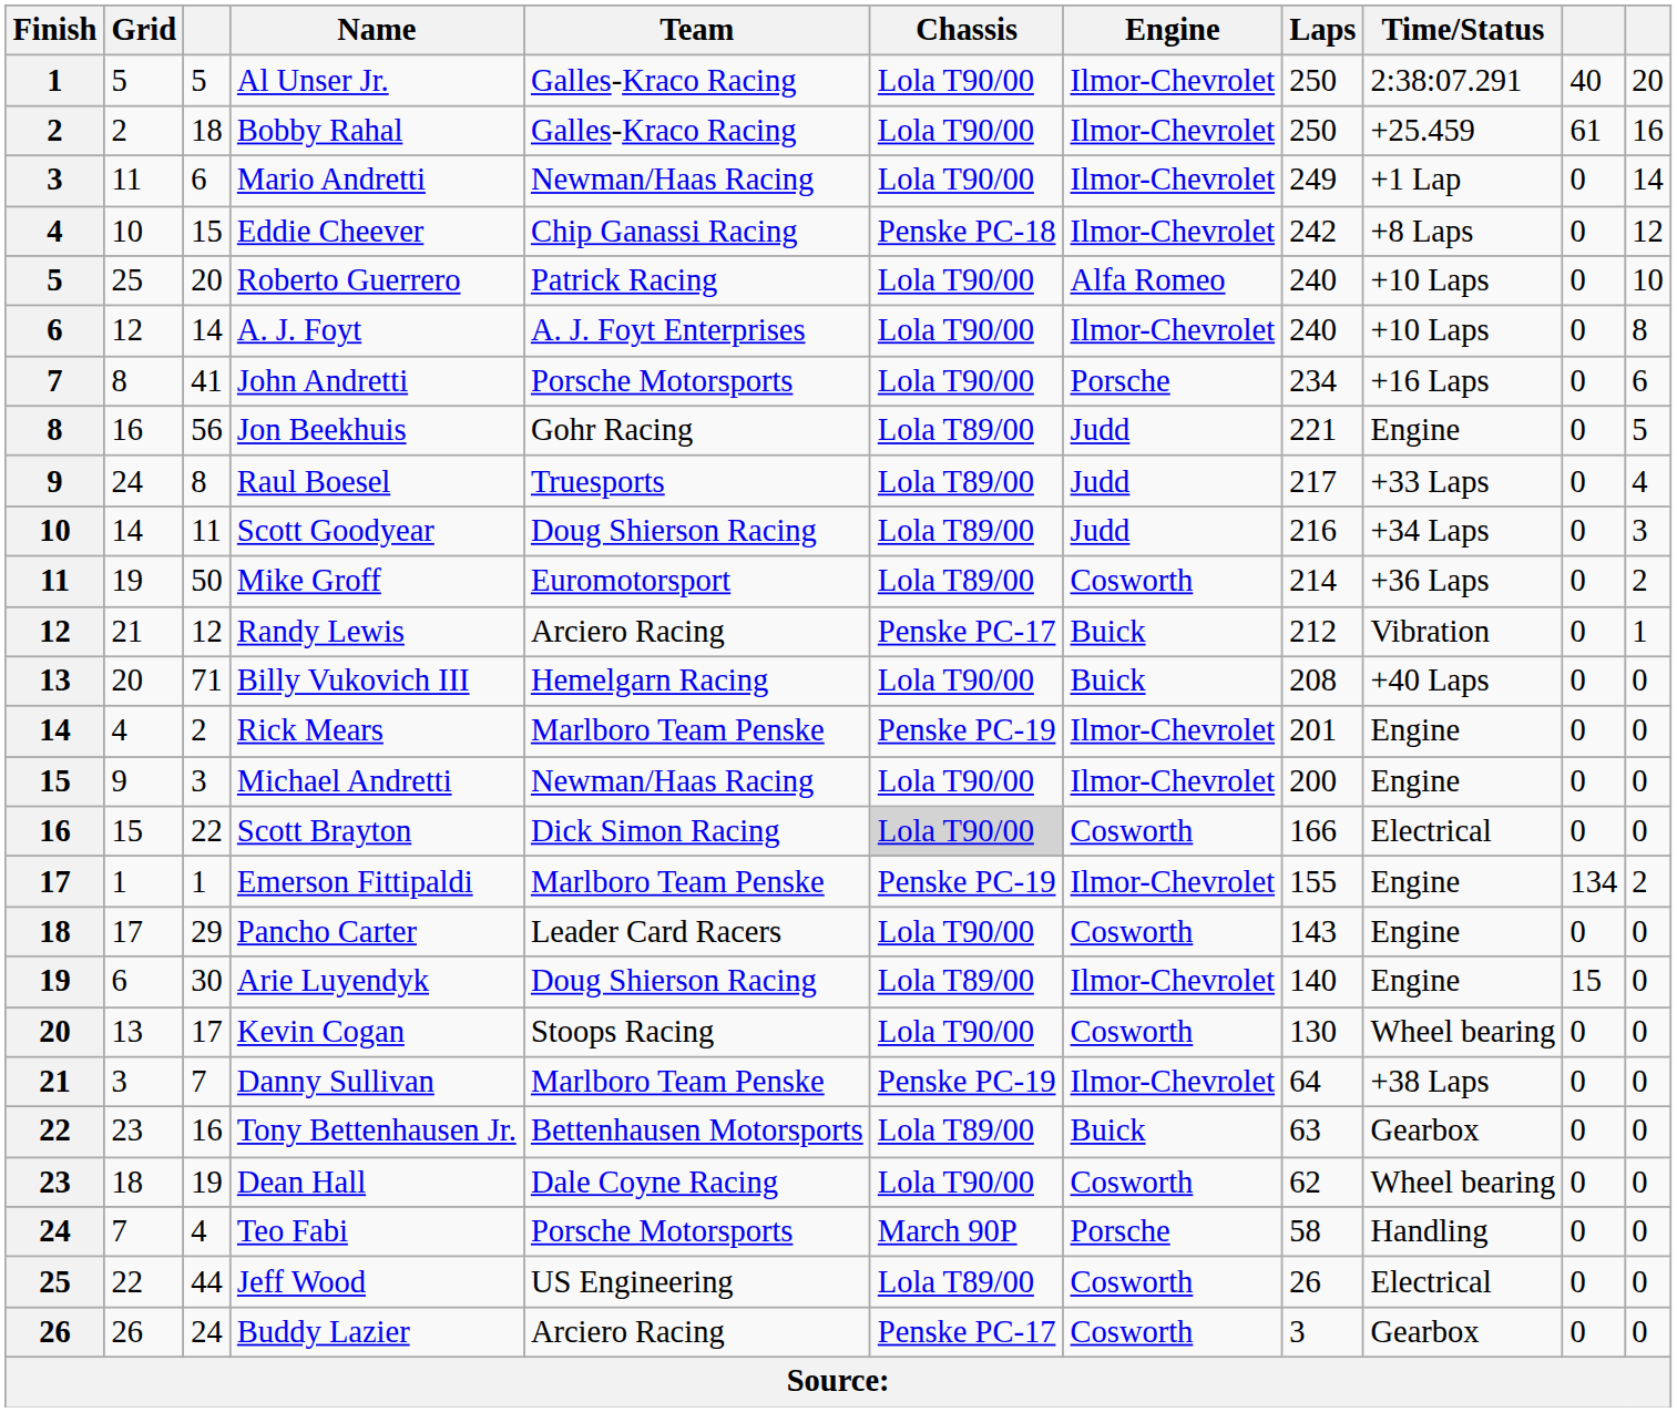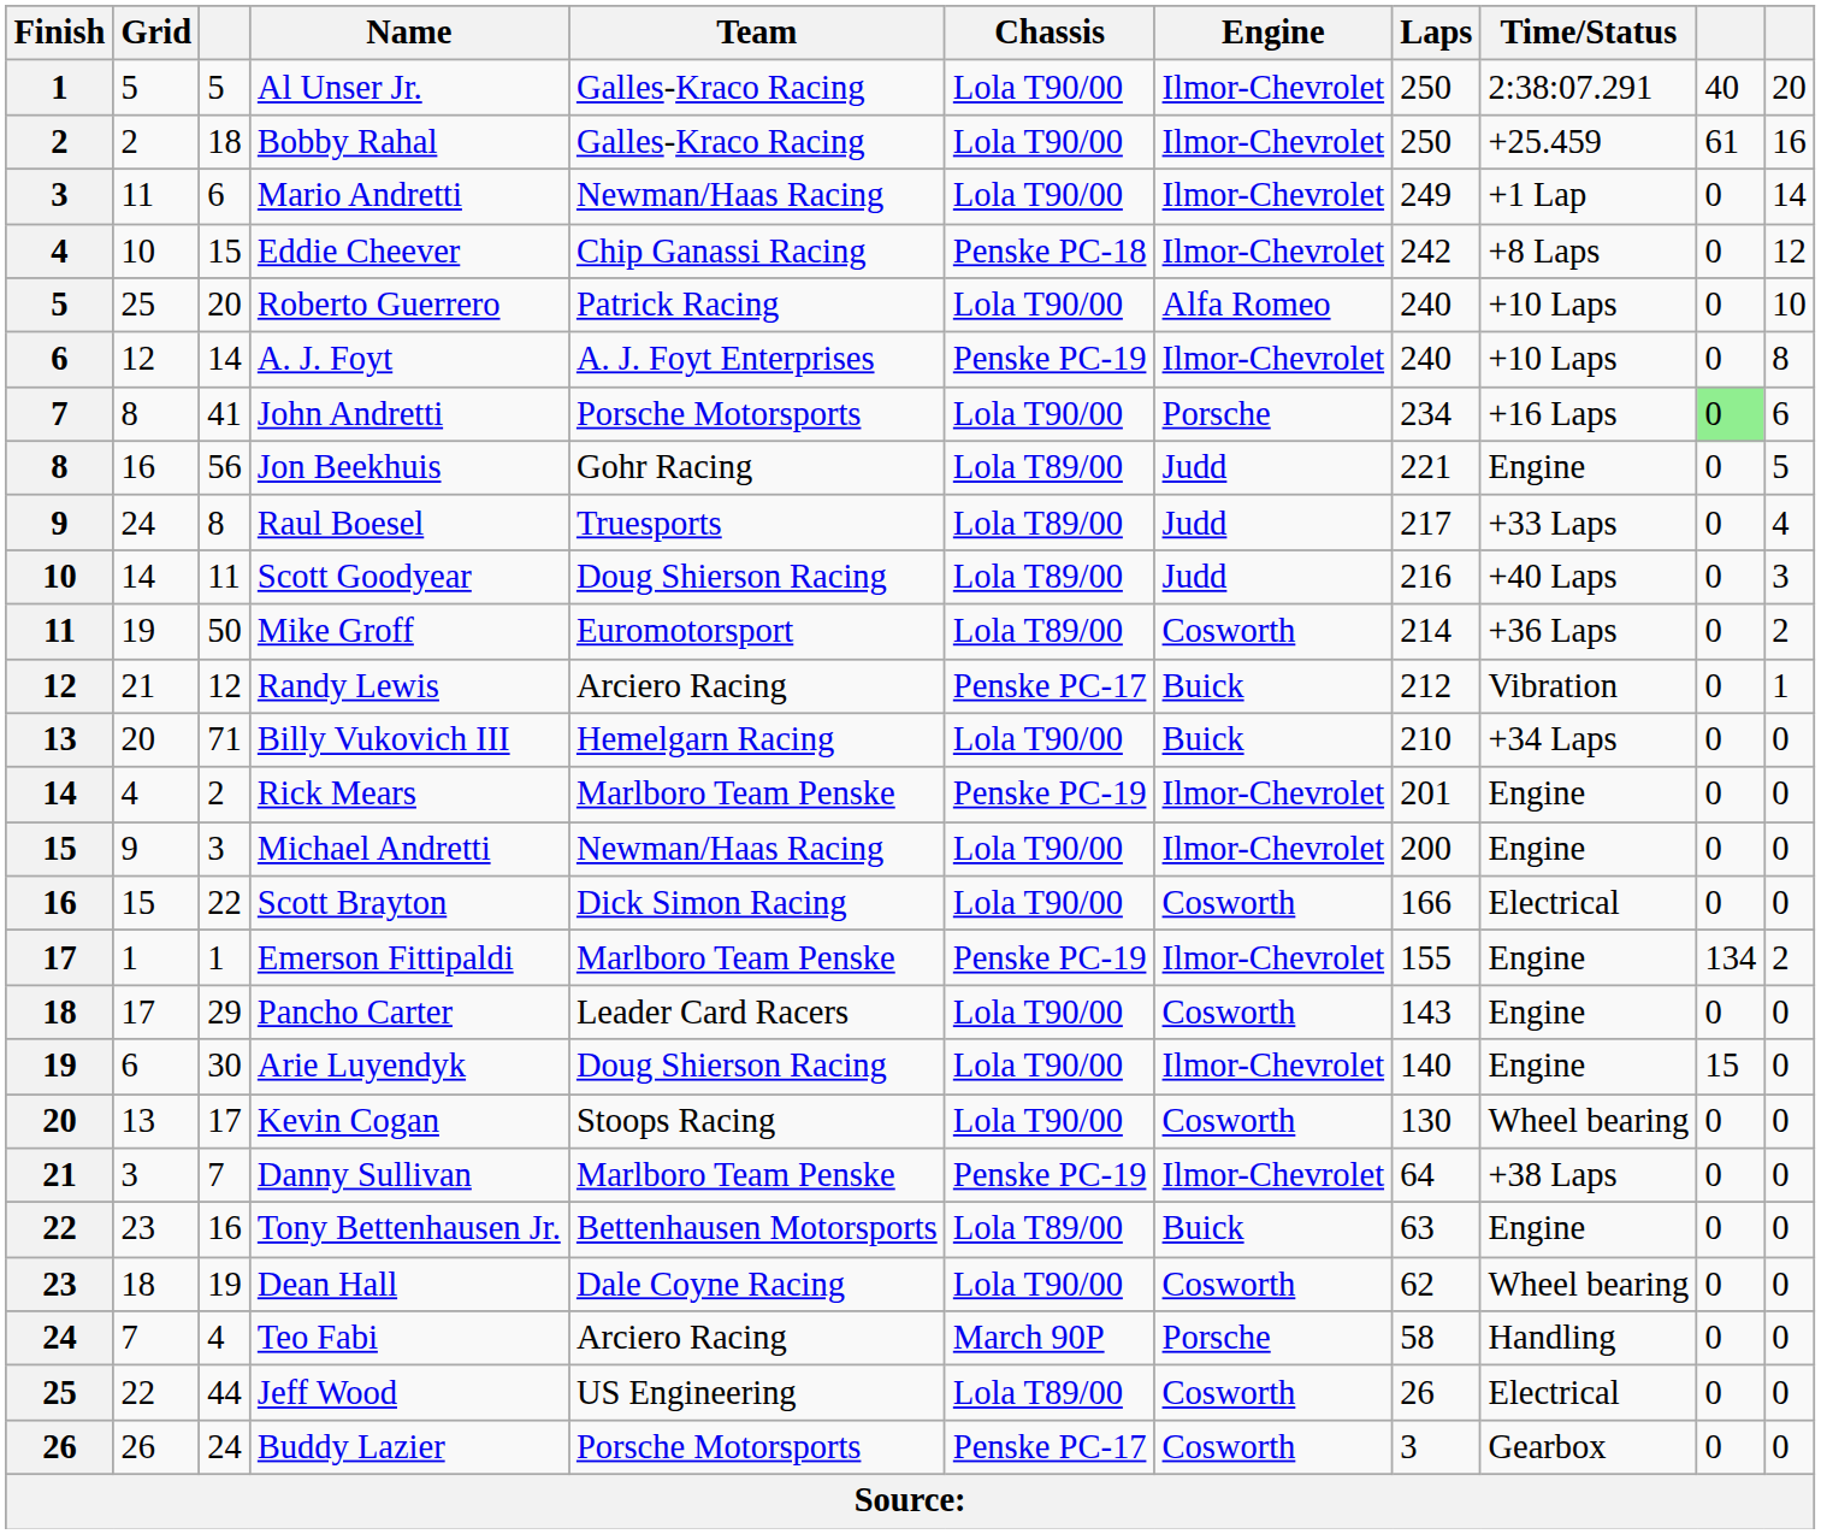 <table class="wikitable">
 <tr>
 <th>Finish</th>
 <th>Grid</th>
 <th></th>
 <th>Name</th>
 <th>Team</th>
 <th>Chassis</th>
 <th>Engine</th>
 <th>Laps</th>
 <th>Time/Status</th>
 <th></th>
 <th></th>
 </tr>
 <tr>
 <th>1</th>
 <td>5</td>
 <td>5</td>
 <td> <a href='#'>Al Unser Jr.</a></td>
 <td><a href='#'>Galles</a>-<a href='#'>Kraco Racing</a></td>
 <td><a href='#'>Lola T90/00</a></td>
 <td><a href='#'>Ilmor-Chevrolet</a></td>
 <td>250</td>
 <td>2:38:07.291</td>
 <td>40</td>
 <td>20</td>
 </tr>
 <tr>
 <th>2</th>
 <td>2</td>
 <td>18</td>
 <td> <a href='#'>Bobby Rahal</a></td>
 <td><a href='#'>Galles</a>-<a href='#'>Kraco Racing</a></td>
 <td><a href='#'>Lola T90/00</a></td>
 <td><a href='#'>Ilmor-Chevrolet</a></td>
 <td>250</td>
 <td>+25.459</td>
 <td>61</td>
 <td>16</td>
 </tr>
 <tr>
 <th>3</th>
 <td>11</td>
 <td>6</td>
 <td> <a href='#'>Mario Andretti</a></td>
 <td><a href='#'>Newman/Haas Racing</a></td>
 <td><a href='#'>Lola T90/00</a></td>
 <td><a href='#'>Ilmor-Chevrolet</a></td>
 <td>249</td>
 <td>+1 Lap</td>
 <td>0</td>
 <td>14</td>
 </tr>
 <tr>
 <th>4</th>
 <td>10</td>
 <td>15</td>
 <td> <a href='#'>Eddie Cheever</a></td>
 <td><a href='#'>Chip Ganassi Racing</a></td>
 <td><a href='#'>Penske PC-18</a></td>
 <td><a href='#'>Ilmor-Chevrolet</a></td>
 <td>242</td>
 <td>+8 Laps</td>
 <td>0</td>
 <td>12</td>
 </tr>
 <tr>
 <th>5</th>
 <td>25</td>
 <td>20</td>
 <td> <a href='#'>Roberto Guerrero</a></td>
 <td><a href='#'>Patrick Racing</a></td>
 <td><a href='#'>Lola T90/00</a></td>
 <td><a href='#'>Alfa Romeo</a></td>
 <td>240</td>
 <td>+10 Laps</td>
 <td>0</td>
 <td>10</td>
 </tr>
 <tr>
 <th>6</th>
 <td>12</td>
 <td>14</td>
 <td> <a href='#'>A. J. Foyt</a></td>
 <td><a href='#'>A. J. Foyt Enterprises</a></td>
-<td><a href='#'>Lola T90/00</a></td>
+<td><a href='#'>Penske PC-19</a></td>
 <td><a href='#'>Ilmor-Chevrolet</a></td>
 <td>240</td>
 <td>+10 Laps</td>
 <td>0</td>
 <td>8</td>
 </tr>
 <tr>
 <th>7</th>
 <td>8</td>
 <td>41</td>
 <td> <a href='#'>John Andretti</a></td>
 <td><a href='#'>Porsche Motorsports</a></td>
 <td><a href='#'>Lola T90/00</a></td>
 <td><a href='#'>Porsche</a></td>
 <td>234</td>
 <td>+16 Laps</td>
-<td>0</td>
+<td style="background: lightgreen;">0</td>
 <td>6</td>
 </tr>
 <tr>
 <th>8</th>
 <td>16</td>
 <td>56</td>
 <td> <a href='#'>Jon Beekhuis</a></td>
 <td>Gohr Racing</td>
 <td><a href='#'>Lola T89/00</a></td>
 <td><a href='#'>Judd</a></td>
 <td>221</td>
 <td>Engine</td>
 <td>0</td>
 <td>5</td>
 </tr>
 <tr>
 <th>9</th>
 <td>24</td>
 <td>8</td>
 <td> <a href='#'>Raul Boesel</a></td>
 <td><a href='#'>Truesports</a></td>
 <td><a href='#'>Lola T89/00</a></td>
 <td><a href='#'>Judd</a></td>
 <td>217</td>
 <td>+33 Laps</td>
 <td>0</td>
 <td>4</td>
 </tr>
 <tr>
 <th>10</th>
 <td>14</td>
 <td>11</td>
 <td> <a href='#'>Scott Goodyear</a></td>
 <td><a href='#'>Doug Shierson Racing</a></td>
 <td><a href='#'>Lola T89/00</a></td>
 <td><a href='#'>Judd</a></td>
 <td>216</td>
-<td>+34 Laps</td>
+<td>+40 Laps</td>
 <td>0</td>
 <td>3</td>
 </tr>
 <tr>
 <th>11</th>
 <td>19</td>
 <td>50</td>
 <td> <a href='#'>Mike Groff</a></td>
 <td><a href='#'>Euromotorsport</a></td>
 <td><a href='#'>Lola T89/00</a></td>
 <td><a href='#'>Cosworth</a></td>
 <td>214</td>
 <td>+36 Laps</td>
 <td>0</td>
 <td>2</td>
 </tr>
 <tr>
 <th>12</th>
 <td>21</td>
 <td>12</td>
 <td> <a href='#'>Randy Lewis</a></td>
 <td>Arciero Racing</td>
 <td><a href='#'>Penske PC-17</a></td>
 <td><a href='#'>Buick</a></td>
 <td>212</td>
 <td>Vibration</td>
 <td>0</td>
 <td>1</td>
 </tr>
 <tr>
 <th>13</th>
 <td>20</td>
 <td>71</td>
 <td> <a href='#'>Billy Vukovich III</a></td>
 <td><a href='#'>Hemelgarn Racing</a></td>
 <td><a href='#'>Lola T90/00</a></td>
 <td><a href='#'>Buick</a></td>
-<td>208</td>
-<td>+40 Laps</td>
+<td>210</td>
+<td>+34 Laps</td>
 <td>0</td>
 <td>0</td>
 </tr>
 <tr>
 <th>14</th>
 <td>4</td>
 <td>2</td>
 <td> <a href='#'>Rick Mears</a></td>
 <td><a href='#'>Marlboro Team Penske</a></td>
 <td><a href='#'>Penske PC-19</a></td>
 <td><a href='#'>Ilmor-Chevrolet</a></td>
 <td>201</td>
 <td>Engine</td>
 <td>0</td>
 <td>0</td>
 </tr>
 <tr>
 <th>15</th>
 <td>9</td>
 <td>3</td>
 <td> <a href='#'>Michael Andretti</a></td>
 <td><a href='#'>Newman/Haas Racing</a></td>
 <td><a href='#'>Lola T90/00</a></td>
 <td><a href='#'>Ilmor-Chevrolet</a></td>
 <td>200</td>
 <td>Engine</td>
 <td>0</td>
 <td>0</td>
 </tr>
 <tr>
 <th>16</th>
 <td>15</td>
 <td>22</td>
 <td> <a href='#'>Scott Brayton</a></td>
 <td><a href='#'>Dick Simon Racing</a></td>
-<td style="background: lightgrey;"><a href='#'>Lola T90/00</a></td>
+<td><a href='#'>Lola T90/00</a></td>
 <td><a href='#'>Cosworth</a></td>
 <td>166</td>
 <td>Electrical</td>
 <td>0</td>
 <td>0</td>
 </tr>
 <tr>
 <th>17</th>
 <td>1</td>
 <td>1</td>
 <td> <a href='#'>Emerson Fittipaldi</a></td>
 <td><a href='#'>Marlboro Team Penske</a></td>
 <td><a href='#'>Penske PC-19</a></td>
 <td><a href='#'>Ilmor-Chevrolet</a></td>
 <td>155</td>
 <td>Engine</td>
 <td>134</td>
 <td>2</td>
 </tr>
 <tr>
 <th>18</th>
 <td>17</td>
 <td>29</td>
 <td> <a href='#'>Pancho Carter</a></td>
 <td>Leader Card Racers</td>
 <td><a href='#'>Lola T90/00</a></td>
 <td><a href='#'>Cosworth</a></td>
 <td>143</td>
 <td>Engine</td>
 <td>0</td>
 <td>0</td>
 </tr>
 <tr>
 <th>19</th>
 <td>6</td>
 <td>30</td>
 <td> <a href='#'>Arie Luyendyk</a></td>
 <td><a href='#'>Doug Shierson Racing</a></td>
-<td><a href='#'>Lola T89/00</a></td>
+<td><a href='#'>Lola T90/00</a></td>
 <td><a href='#'>Ilmor-Chevrolet</a></td>
 <td>140</td>
 <td>Engine</td>
 <td>15</td>
 <td>0</td>
 </tr>
 <tr>
 <th>20</th>
 <td>13</td>
 <td>17</td>
 <td> <a href='#'>Kevin Cogan</a></td>
 <td>Stoops Racing</td>
 <td><a href='#'>Lola T90/00</a></td>
 <td><a href='#'>Cosworth</a></td>
 <td>130</td>
 <td>Wheel bearing</td>
 <td>0</td>
 <td>0</td>
 </tr>
 <tr>
 <th>21</th>
 <td>3</td>
 <td>7</td>
 <td> <a href='#'>Danny Sullivan</a></td>
 <td><a href='#'>Marlboro Team Penske</a></td>
 <td><a href='#'>Penske PC-19</a></td>
 <td><a href='#'>Ilmor-Chevrolet</a></td>
 <td>64</td>
 <td>+38 Laps</td>
 <td>0</td>
 <td>0</td>
 </tr>
 <tr>
 <th>22</th>
 <td>23</td>
 <td>16</td>
 <td> <a href='#'>Tony Bettenhausen Jr.</a></td>
 <td><a href='#'>Bettenhausen Motorsports</a></td>
 <td><a href='#'>Lola T89/00</a></td>
 <td><a href='#'>Buick</a></td>
 <td>63</td>
-<td>Gearbox</td>
+<td>Engine</td>
 <td>0</td>
 <td>0</td>
 </tr>
 <tr>
 <th>23</th>
 <td>18</td>
 <td>19</td>
 <td> <a href='#'>Dean Hall</a></td>
 <td><a href='#'>Dale Coyne Racing</a></td>
 <td><a href='#'>Lola T90/00</a></td>
 <td><a href='#'>Cosworth</a></td>
 <td>62</td>
 <td>Wheel bearing</td>
 <td>0</td>
 <td>0</td>
 </tr>
 <tr>
 <th>24</th>
 <td>7</td>
 <td>4</td>
 <td> <a href='#'>Teo Fabi</a></td>
-<td><a href='#'>Porsche Motorsports</a></td>
+<td>Arciero Racing</td>
 <td><a href='#'>March 90P</a></td>
 <td><a href='#'>Porsche</a></td>
 <td>58</td>
 <td>Handling</td>
 <td>0</td>
 <td>0</td>
 </tr>
 <tr>
 <th>25</th>
 <td>22</td>
 <td>44</td>
 <td> <a href='#'>Jeff Wood</a></td>
 <td>US Engineering</td>
 <td><a href='#'>Lola T89/00</a></td>
 <td><a href='#'>Cosworth</a></td>
 <td>26</td>
 <td>Electrical</td>
 <td>0</td>
 <td>0</td>
 </tr>
 <tr>
 <th>26</th>
 <td>26</td>
 <td>24</td>
 <td> <a href='#'>Buddy Lazier</a></td>
-<td>Arciero Racing</td>
+<td><a href='#'>Porsche Motorsports</a></td>
 <td><a href='#'>Penske PC-17</a></td>
 <td><a href='#'>Cosworth</a></td>
 <td>3</td>
 <td>Gearbox</td>
 <td>0</td>
 <td>0</td>
 </tr>
 <tr>
 <th colspan=11>Source:</th>
 </tr>
 </table>
